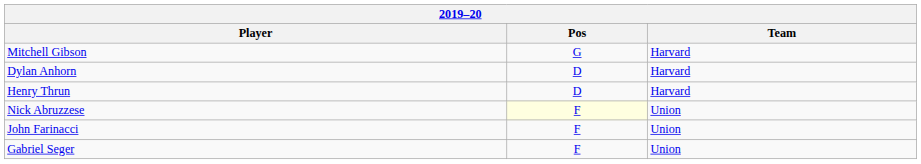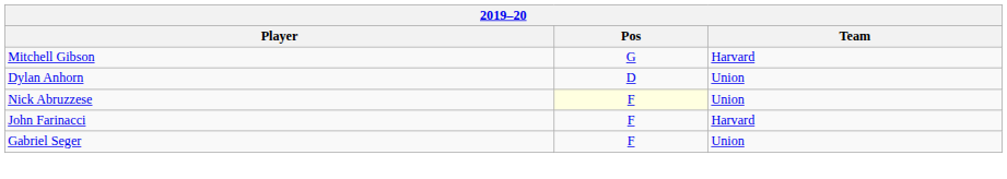 <table class="wikitable" width=95%>
 <tr>
 <th colspan=3><a href='#'>2019–20</a></th>
 </tr>
 <tr>
 <th>Player</th>
 <th>Pos</th>
 <th>Team</th>
 </tr>
 <tr>
 <td><a href='#'>Mitchell Gibson</a></td>
 <td align=center><a href='#'>G</a></td>
 <td><a href='#'>Harvard</a></td>
 </tr>
 <tr>
 <td><a href='#'>Dylan Anhorn</a></td>
 <td align=center><a href='#'>D</a></td>
-<td><a href='#'>Harvard</a></td>
-</tr>
-<tr>
-<td><a href='#'>Henry Thrun</a></td>
-<td align=center><a href='#'>D</a></td>
-<td><a href='#'>Harvard</a></td>
+<td><a href='#'>Union</a></td>
 </tr>
 <tr>
 <td><a href='#'>Nick Abruzzese</a></td>
 <td align=center style="background: lightyellow;"><a href='#'>F</a></td>
 <td><a href='#'>Union</a></td>
 </tr>
 <tr>
 <td><a href='#'>John Farinacci</a></td>
 <td align=center><a href='#'>F</a></td>
-<td><a href='#'>Union</a></td>
+<td><a href='#'>Harvard</a></td>
 </tr>
 <tr>
 <td><a href='#'>Gabriel Seger</a></td>
 <td align=center><a href='#'>F</a></td>
 <td><a href='#'>Union</a></td>
 </tr>
 </table>
